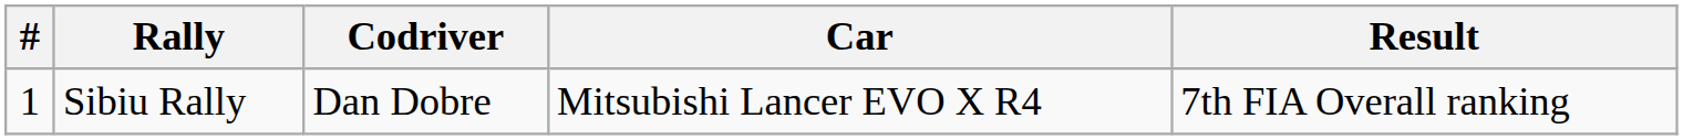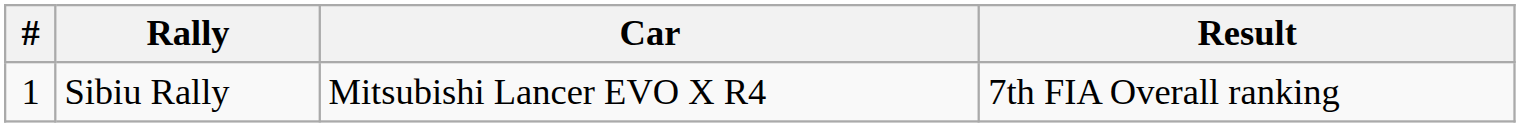 <table class="wikitable" width="75%">
 <tr>
 <th>#</th>
 <th>Rally</th>
-<th>Codriver</th>
 <th>Car</th>
 <th>Result</th>
 </tr>
 <tr>
 <td align="center">1</td>
 <td>Sibiu Rally</td>
-<td>Dan Dobre</td>
 <td>Mitsubishi Lancer EVO X R4</td>
 <td>7th FIA Overall ranking</td>
 </tr>
 </table>
